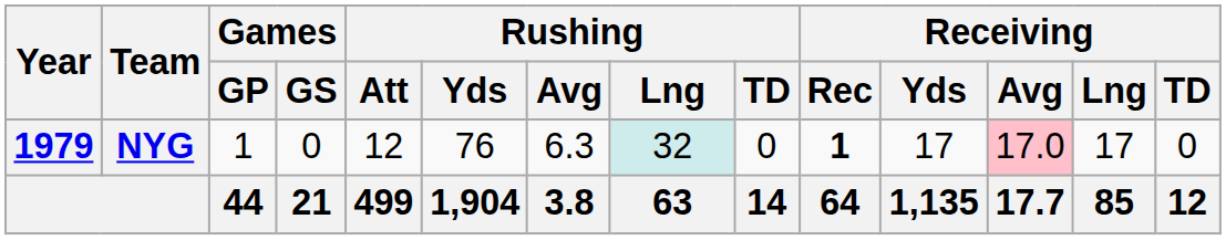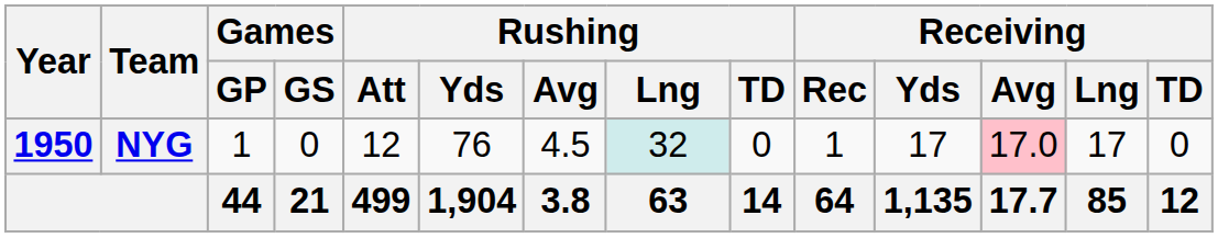 <table class="wikitable" style="text-align:center;">
 <tr>
 <th rowspan="2">Year</th>
 <th rowspan="2">Team</th>
 <th colspan="2">Games</th>
 <th colspan="5">Rushing</th>
 <th colspan="5">Receiving</th>
 </tr>
 <tr>
 <th>GP</th>
 <th>GS</th>
 <th>Att</th>
 <th>Yds</th>
 <th>Avg</th>
 <th>Lng</th>
 <th>TD</th>
 <th>Rec</th>
 <th>Yds</th>
 <th>Avg</th>
 <th>Lng</th>
 <th>TD</th>
 </tr>
 <tr>
-<th><a href='#'>1979</a></th>
+<th><a href='#'>1950</a></th>
 <th><a href='#'>NYG</a></th>
 <td>1</td>
 <td>0</td>
 <td>12</td>
 <td>76</td>
-<td>6.3</td>
+<td>4.5</td>
 <td style="background:#cfecec; width:3em;">32</td>
 <td>0</td>
-<td><strong>1</strong></td>
+<td>1</td>
 <td>17</td>
 <td style="background: pink;">17.0</td>
 <td>17</td>
 <td>0</td>
 </tr>
 <tr>
 <th colspan="2"></th>
 <th>44</th>
 <th>21</th>
 <th>499</th>
 <th>1,904</th>
 <th>3.8</th>
 <th>63</th>
 <th>14</th>
 <th>64</th>
 <th>1,135</th>
 <th>17.7</th>
 <th>85</th>
 <th>12</th>
 </tr>
 </table>
